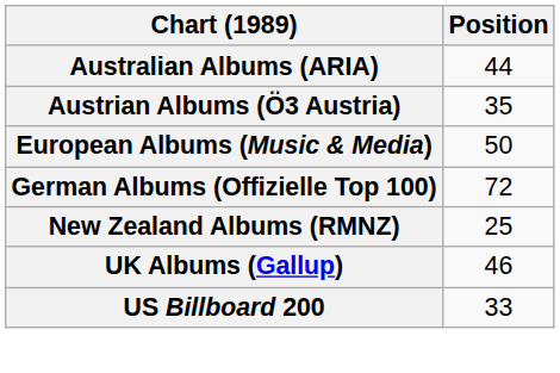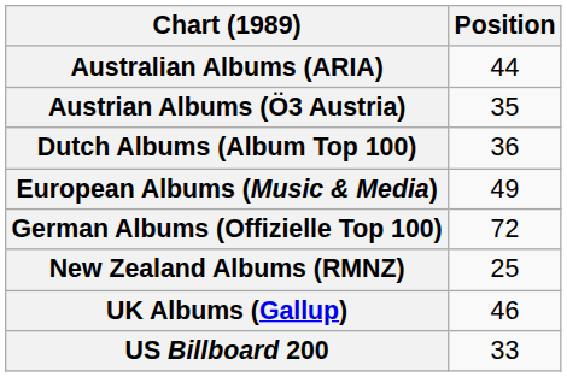 <table class="wikitable sortable plainrowheaders" style="text-align:center">
 <tr>
 <th scope="col">Chart (1989)</th>
 <th scope="col">Position</th>
 </tr>
 <tr>
 <th scope="row">Australian Albums (ARIA)</th>
 <td>44</td>
 </tr>
 <tr>
 <th scope="row">Austrian Albums (Ö3 Austria)</th>
 <td>35</td>
 </tr>
 <tr>
+<th scope="row">Dutch Albums (Album Top 100)</th>
+<td>36</td>
+</tr>
+<tr>
 <th scope="row">European Albums (<em>Music & Media</em>)</th>
-<td>50</td>
+<td>49</td>
 </tr>
 <tr>
 <th scope="row">German Albums (Offizielle Top 100)</th>
 <td>72</td>
 </tr>
 <tr>
 <th scope="row">New Zealand Albums (RMNZ)</th>
 <td>25</td>
 </tr>
 <tr>
 <th scope="row">UK Albums (<a href='#'>Gallup</a>)</th>
 <td>46</td>
 </tr>
 <tr>
 <th scope="row">US <em>Billboard</em> 200</th>
 <td>33</td>
 </tr>
 </table>
